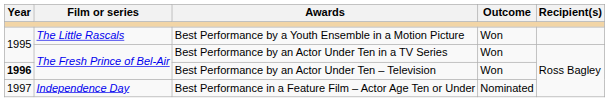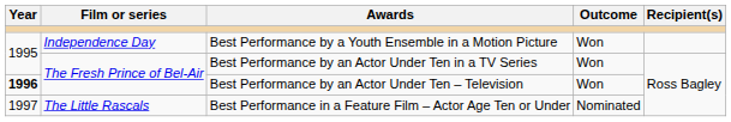 <table class="wikitable">
 <tr>
 <th>Year</th>
 <th>Film or series</th>
 <th>Awards</th>
 <th>Outcome</th>
 <th>Recipient(s)</th>
 </tr>
 <tr>
 <td colspan="5" bgcolor="#F2D5A6"></td>
 </tr>
 <tr>
 <td rowspan="2">1995</td>
-<td><em><a href='#'>The Little Rascals</a></em></td>
+<td><em><a href='#'>Independence Day</a></em></td>
 <td>Best Performance by a Youth Ensemble in a Motion Picture</td>
 <td>Won</td>
 <td></td>
 </tr>
 <tr>
 <td rowspan="2"><em><a href='#'>The Fresh Prince of Bel-Air</a></em></td>
 <td>Best Performance by an Actor Under Ten in a TV Series</td>
 <td>Won</td>
 <td rowspan="3">Ross Bagley</td>
 </tr>
 <tr>
 <td><strong>1996</strong></td>
 <td>Best Performance by an Actor Under Ten – Television</td>
 <td>Won</td>
 </tr>
 <tr>
 <td>1997</td>
-<td><em><a href='#'>Independence Day</a></em></td>
+<td><em><a href='#'>The Little Rascals</a></em></td>
 <td>Best Performance in a Feature Film – Actor Age Ten or Under</td>
 <td>Nominated</td>
 </tr>
 </table>
